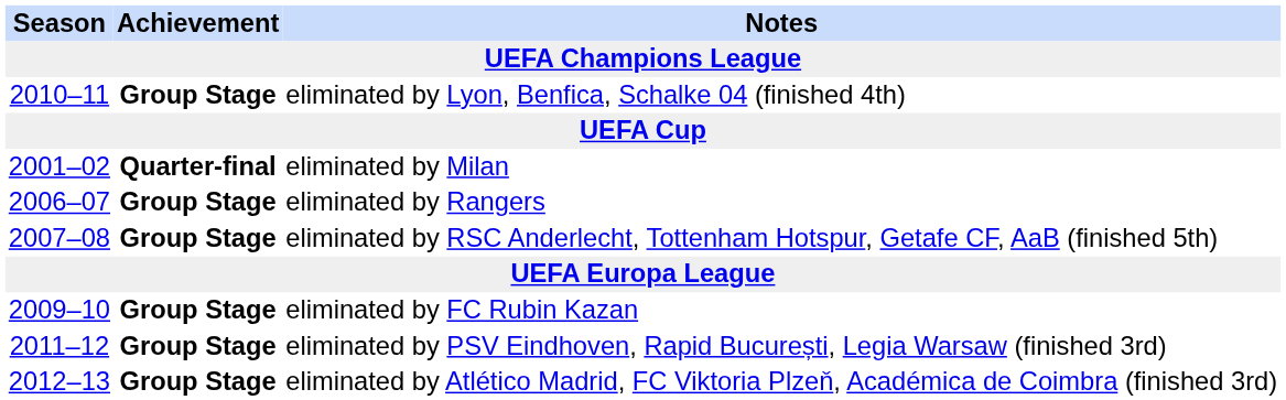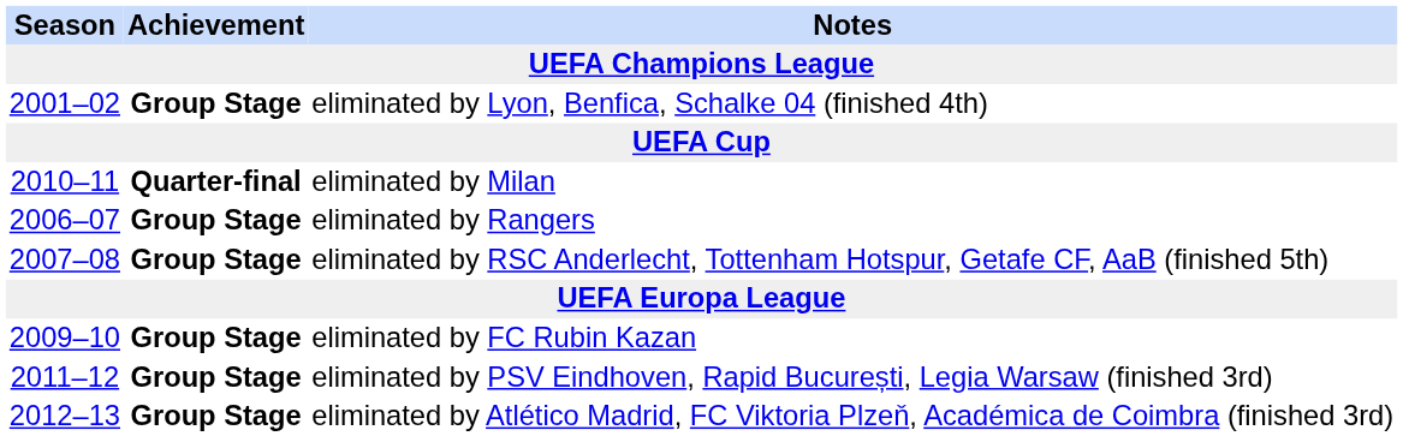 <table class="toccolours" border="0" cellpadding="2" cellspacing="0" align="left" style="margin:0.5em;">
 <tr bgcolor=#CADCFB>
 <th>Season</th>
 <th>Achievement</th>
 <th>Notes</th>
 </tr>
 <tr>
 <th colspan="4" bgcolor=#EFEFEF><a href='#'>UEFA Champions League</a></th>
 </tr>
 <tr>
-<td align="center"><a href='#'>2010–11</a></td>
+<td align="center"><a href='#'>2001–02</a></td>
 <td align="center"><strong>Group Stage</strong></td>
 <td align="left">eliminated by <a href='#'>Lyon</a>, <a href='#'>Benfica</a>, <a href='#'>Schalke 04</a> (finished 4th)</td>
 </tr>
 <tr>
 <th colspan="4" bgcolor=#EFEFEF><a href='#'>UEFA Cup</a></th>
 </tr>
 <tr>
-<td align="center"><a href='#'>2001–02</a></td>
+<td align="center"><a href='#'>2010–11</a></td>
 <td align="center"><strong>Quarter-final</strong></td>
 <td align="left">eliminated by <a href='#'>Milan</a></td>
 </tr>
 <tr>
 <td align="center"><a href='#'>2006–07</a></td>
 <td align="center"><strong>Group Stage</strong></td>
 <td align="left">eliminated by <a href='#'>Rangers</a></td>
 </tr>
 <tr>
 <td align="center"><a href='#'>2007–08</a></td>
 <td align="center"><strong>Group Stage</strong></td>
 <td align="left">eliminated by <a href='#'>RSC Anderlecht</a>, <a href='#'>Tottenham Hotspur</a>, <a href='#'>Getafe CF</a>, <a href='#'>AaB</a> (finished 5th)</td>
 </tr>
 <tr>
 <th colspan="4" bgcolor=#EFEFEF><a href='#'>UEFA Europa League</a></th>
 </tr>
 <tr>
 <td align="center"><a href='#'>2009–10</a></td>
 <td align="center"><strong>Group Stage</strong></td>
 <td align="left">eliminated by <a href='#'>FC Rubin Kazan</a></td>
 </tr>
 <tr>
 <td align="center"><a href='#'>2011–12</a></td>
 <td align="center"><strong>Group Stage</strong></td>
 <td align="left">eliminated by <a href='#'>PSV Eindhoven</a>, <a href='#'>Rapid București</a>, <a href='#'>Legia Warsaw</a> (finished 3rd)</td>
 </tr>
 <tr>
 <td align="center"><a href='#'>2012–13</a></td>
 <td align="center"><strong>Group Stage</strong></td>
 <td align="left">eliminated by <a href='#'>Atlético Madrid</a>, <a href='#'>FC Viktoria Plzeň</a>, <a href='#'>Académica de Coimbra</a> (finished 3rd)</td>
 </tr>
 </table>
